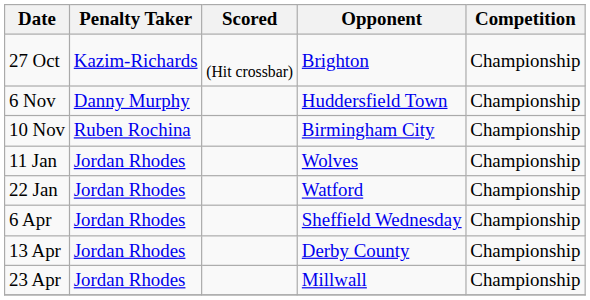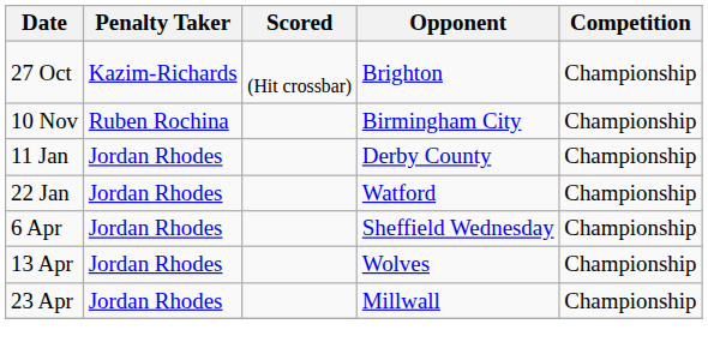 <table class="wikitable">
 <tr>
 <th>Date</th>
 <th>Penalty Taker</th>
 <th>Scored</th>
 <th>Opponent</th>
 <th>Competition</th>
 </tr>
 <tr>
 <td>27 Oct</td>
 <td><a href='#'>Kazim-Richards</a></td>
 <td> <br><small>(Hit crossbar)</small></td>
 <td><a href='#'>Brighton</a></td>
 <td>Championship</td>
 </tr>
 <tr>
-<td>6 Nov</td>
-<td><a href='#'>Danny Murphy</a></td>
-<td></td>
-<td><a href='#'>Huddersfield Town</a></td>
-<td>Championship</td>
-</tr>
-<tr>
 <td>10 Nov</td>
 <td><a href='#'>Ruben Rochina</a></td>
 <td></td>
 <td><a href='#'>Birmingham City</a></td>
 <td>Championship</td>
 </tr>
 <tr>
 <td>11 Jan</td>
 <td><a href='#'>Jordan Rhodes</a></td>
 <td></td>
-<td><a href='#'>Wolves</a></td>
+<td><a href='#'>Derby County</a></td>
 <td>Championship</td>
 </tr>
 <tr>
 <td>22 Jan</td>
 <td><a href='#'>Jordan Rhodes</a></td>
 <td></td>
 <td><a href='#'>Watford</a></td>
 <td>Championship</td>
 </tr>
 <tr>
 <td>6 Apr</td>
 <td><a href='#'>Jordan Rhodes</a></td>
 <td></td>
 <td><a href='#'>Sheffield Wednesday</a></td>
 <td>Championship</td>
 </tr>
 <tr>
 <td>13 Apr</td>
 <td><a href='#'>Jordan Rhodes</a></td>
 <td></td>
-<td><a href='#'>Derby County</a></td>
+<td><a href='#'>Wolves</a></td>
 <td>Championship</td>
 </tr>
 <tr>
 <td>23 Apr</td>
 <td><a href='#'>Jordan Rhodes</a></td>
 <td></td>
 <td><a href='#'>Millwall</a></td>
 <td>Championship</td>
 </tr>
 <tr>
 </tr>
 </table>
